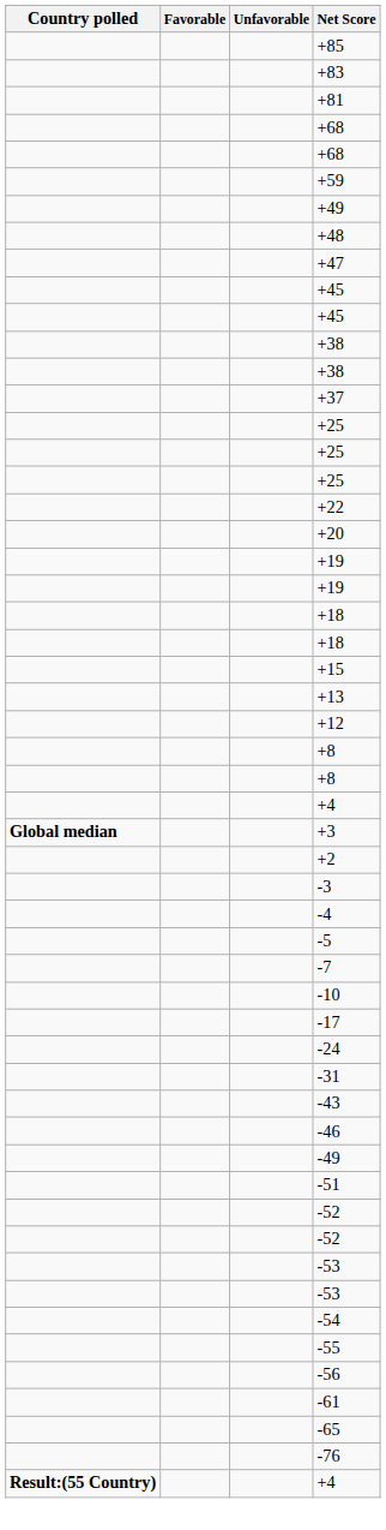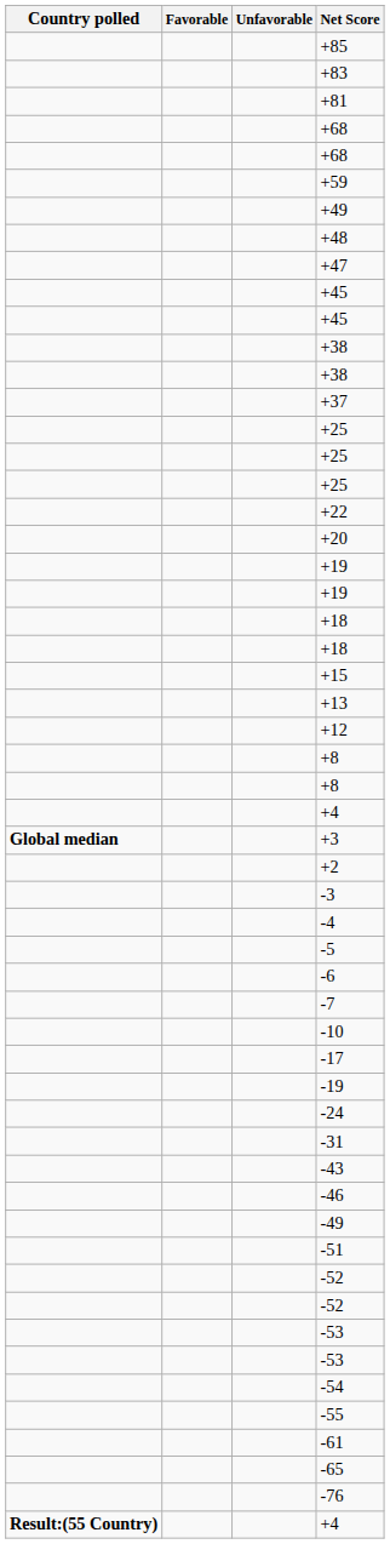 <table class="wikitable sortable" style="border:1px black; margin-left:1em;">
 <tr>
 <th>Country polled</th>
 <th><small>Favorable</small></th>
 <th><small>Unfavorable</small></th>
 <th><small>Net Score</small></th>
 </tr>
 <tr>
 <td></td>
 <td></td>
 <td></td>
 <td><span>+85</span></td>
 </tr>
 <tr>
 <td></td>
 <td></td>
 <td></td>
 <td><span>+83</span></td>
 </tr>
 <tr>
 <td></td>
 <td></td>
 <td></td>
 <td><span>+81</span></td>
 </tr>
 <tr>
 <td></td>
 <td></td>
 <td></td>
 <td><span>+68</span></td>
 </tr>
 <tr>
 <td></td>
 <td></td>
 <td></td>
 <td><span>+68</span></td>
 </tr>
 <tr>
 <td></td>
 <td></td>
 <td></td>
 <td><span>+59</span></td>
 </tr>
 <tr>
 <td></td>
 <td></td>
 <td></td>
 <td><span>+49</span></td>
 </tr>
 <tr>
 <td></td>
 <td></td>
 <td></td>
 <td><span>+48</span></td>
 </tr>
 <tr>
 <td></td>
 <td></td>
 <td></td>
 <td><span>+47</span></td>
 </tr>
 <tr>
 <td></td>
 <td></td>
 <td></td>
 <td><span>+45</span></td>
 </tr>
 <tr>
 <td></td>
 <td></td>
 <td></td>
 <td><span>+45</span></td>
 </tr>
 <tr>
 <td></td>
 <td></td>
 <td></td>
 <td><span>+38</span></td>
 </tr>
 <tr>
 <td></td>
 <td></td>
 <td></td>
 <td><span>+38</span></td>
 </tr>
 <tr>
 <td></td>
 <td></td>
 <td></td>
 <td><span>+37</span></td>
 </tr>
 <tr>
 <td></td>
 <td></td>
 <td></td>
 <td><span>+25</span></td>
 </tr>
 <tr>
 <td></td>
 <td></td>
 <td></td>
 <td><span>+25</span></td>
 </tr>
 <tr>
 <td></td>
 <td></td>
 <td></td>
 <td><span>+25</span></td>
 </tr>
 <tr>
 <td></td>
 <td></td>
 <td></td>
 <td><span>+22</span></td>
 </tr>
 <tr>
 <td></td>
 <td></td>
 <td></td>
 <td><span>+20</span></td>
 </tr>
 <tr>
 <td></td>
 <td></td>
 <td></td>
 <td><span>+19</span></td>
 </tr>
 <tr>
 <td></td>
 <td></td>
 <td></td>
 <td><span>+19</span></td>
 </tr>
 <tr>
 <td></td>
 <td></td>
 <td></td>
 <td><span>+18</span></td>
 </tr>
 <tr>
 <td></td>
 <td></td>
 <td></td>
 <td><span>+18</span></td>
 </tr>
 <tr>
 <td></td>
 <td></td>
 <td></td>
 <td><span>+15</span></td>
 </tr>
 <tr>
 <td></td>
 <td></td>
 <td></td>
 <td><span>+13</span></td>
 </tr>
 <tr>
 <td></td>
 <td></td>
 <td></td>
 <td><span>+12</span></td>
 </tr>
 <tr>
 <td></td>
 <td></td>
 <td></td>
 <td><span>+8</span></td>
 </tr>
 <tr>
 <td></td>
 <td></td>
 <td></td>
 <td><span>+8</span></td>
 </tr>
 <tr>
 <td></td>
 <td></td>
 <td></td>
 <td><span>+4</span></td>
 </tr>
 <tr>
 <td><strong>Global median</strong></td>
 <td></td>
 <td></td>
 <td><span>+3</span></td>
 </tr>
 <tr>
 <td></td>
 <td></td>
 <td></td>
 <td><span>+2</span></td>
 </tr>
 <tr>
 <td></td>
 <td></td>
 <td></td>
 <td><span>-3</span></td>
 </tr>
 <tr>
 <td></td>
 <td></td>
 <td></td>
 <td><span>-4</span></td>
 </tr>
 <tr>
 <td></td>
 <td></td>
 <td></td>
 <td><span>-5</span></td>
 </tr>
 <tr>
 <td></td>
 <td></td>
 <td></td>
+<td><span>-6</span></td>
+</tr>
+<tr>
+<td></td>
+<td></td>
+<td></td>
 <td><span>-7</span></td>
 </tr>
 <tr>
 <td></td>
 <td></td>
 <td></td>
 <td><span>-10</span></td>
 </tr>
 <tr>
 <td></td>
 <td></td>
 <td></td>
 <td><span>-17</span></td>
+</tr>
+<tr>
+<td></td>
+<td></td>
+<td></td>
+<td><span>-19</span></td>
 </tr>
 <tr>
 <td></td>
 <td></td>
 <td></td>
 <td><span>-24</span></td>
 </tr>
 <tr>
 <td></td>
 <td></td>
 <td></td>
 <td><span>-31</span></td>
 </tr>
 <tr>
 <td></td>
 <td></td>
 <td></td>
 <td><span>-43</span></td>
 </tr>
 <tr>
 <td></td>
 <td></td>
 <td></td>
 <td><span>-46</span></td>
 </tr>
 <tr>
 <td></td>
 <td></td>
 <td></td>
 <td><span>-49</span></td>
 </tr>
 <tr>
 <td></td>
 <td></td>
 <td></td>
 <td><span>-51</span></td>
 </tr>
 <tr>
 <td></td>
 <td></td>
 <td></td>
 <td><span>-52</span></td>
 </tr>
 <tr>
 <td></td>
 <td></td>
 <td></td>
 <td><span>-52</span></td>
 </tr>
 <tr>
 <td></td>
 <td></td>
 <td></td>
 <td><span>-53</span></td>
 </tr>
 <tr>
 <td></td>
 <td></td>
 <td></td>
 <td><span>-53</span></td>
 </tr>
 <tr>
 <td></td>
 <td></td>
 <td></td>
 <td><span>-54</span></td>
 </tr>
 <tr>
 <td></td>
 <td></td>
 <td></td>
 <td><span>-55</span></td>
 </tr>
 <tr>
 <td></td>
 <td></td>
 <td></td>
-<td><span>-56</span></td>
-</tr>
-<tr>
-<td></td>
-<td></td>
-<td></td>
 <td><span>-61</span></td>
 </tr>
 <tr>
 <td></td>
 <td></td>
 <td></td>
 <td><span>-65</span></td>
 </tr>
 <tr>
 <td></td>
 <td></td>
 <td></td>
 <td><span>-76</span></td>
 </tr>
 <tr>
 <td><strong>Result:(55 Country)</strong></td>
 <td></td>
 <td></td>
 <td>+4</td>
 </tr>
 <tr>
 </tr>
 </table>
